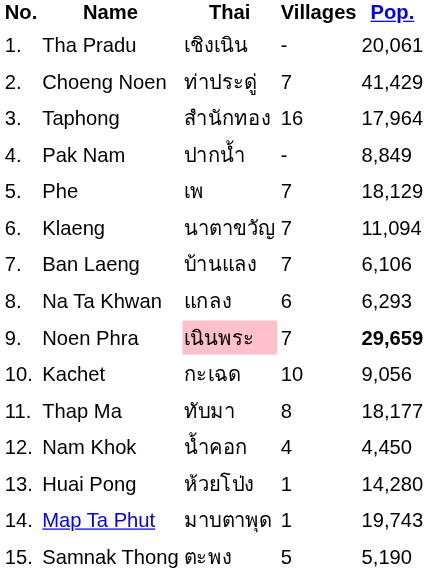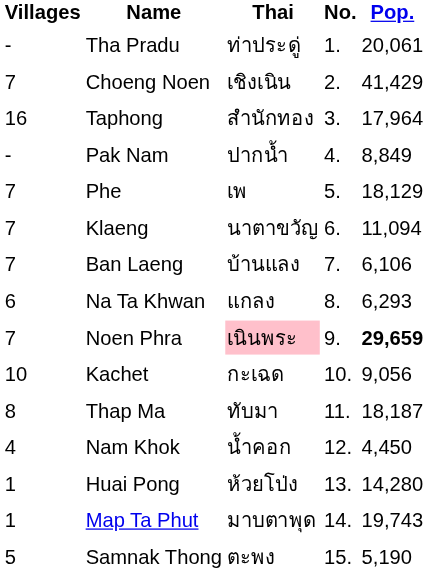 <table>
 <tr>
-<th>No.</th>
+<th>Villages</th>
 <th>Name</th>
 <th>Thai</th>
-<th>Villages</th>
+<th>No.</th>
 <th><a href='#'>Pop.</a></th>
 </tr>
 <tr>
+<td>-</td>
+<td>Tha Pradu</td>
+<td>ท่าประดู่</td>
 <td>1.</td>
-<td>Tha Pradu</td>
-<td>เชิงเนิน</td>
-<td>-</td>
 <td>20,061</td>
 </tr>
 <tr>
+<td>7</td>
+<td>Choeng Noen</td>
+<td>เชิงเนิน</td>
 <td>2.</td>
-<td>Choeng Noen</td>
-<td>ท่าประดู่</td>
-<td>7</td>
 <td>41,429</td>
 </tr>
 <tr>
-<td>3.</td>
+<td>16</td>
 <td>Taphong</td>
 <td>สำนักทอง</td>
-<td>16</td>
+<td>3.</td>
 <td>17,964</td>
 </tr>
 <tr>
-<td>4.</td>
+<td>-</td>
 <td>Pak Nam</td>
 <td>ปากน้ำ</td>
-<td>-</td>
+<td>4.</td>
 <td>8,849</td>
 </tr>
 <tr>
-<td>5.</td>
+<td>7</td>
 <td>Phe</td>
 <td>เพ</td>
-<td>7</td>
+<td>5.</td>
 <td>18,129</td>
 </tr>
 <tr>
-<td>6.</td>
+<td>7</td>
 <td>Klaeng</td>
 <td>นาตาขวัญ</td>
-<td>7</td>
+<td>6.</td>
 <td>11,094</td>
 </tr>
 <tr>
-<td>7.</td>
+<td>7</td>
 <td>Ban Laeng</td>
 <td>บ้านแลง</td>
-<td>7</td>
+<td>7.</td>
 <td>6,106</td>
 </tr>
 <tr>
-<td>8.</td>
+<td>6</td>
 <td>Na Ta Khwan</td>
 <td>แกลง</td>
-<td>6</td>
+<td>8.</td>
 <td>6,293</td>
 </tr>
 <tr>
-<td>9.</td>
+<td>7</td>
 <td>Noen Phra</td>
 <td style="background: pink;">เนินพระ</td>
-<td>7</td>
+<td>9.</td>
 <td><strong>29,659</strong></td>
 </tr>
 <tr>
-<td>10.</td>
+<td>10</td>
 <td>Kachet</td>
 <td>กะเฉด</td>
-<td>10</td>
+<td>10.</td>
 <td>9,056</td>
 </tr>
 <tr>
-<td>11.</td>
+<td>8</td>
 <td>Thap Ma</td>
 <td>ทับมา</td>
-<td>8</td>
-<td>18,177</td>
+<td>11.</td>
+<td>18,187</td>
 </tr>
 <tr>
-<td>12.</td>
+<td>4</td>
 <td>Nam Khok</td>
 <td>น้ำคอก</td>
-<td>4</td>
+<td>12.</td>
 <td>4,450</td>
 </tr>
 <tr>
-<td>13.</td>
+<td>1</td>
 <td>Huai Pong</td>
 <td>ห้วยโป่ง</td>
-<td>1</td>
+<td>13.</td>
 <td>14,280</td>
 </tr>
 <tr>
-<td>14.</td>
+<td>1</td>
 <td><a href='#'>Map Ta Phut</a></td>
 <td>มาบตาพุด</td>
-<td>1</td>
+<td>14.</td>
 <td>19,743</td>
 </tr>
 <tr>
-<td>15.</td>
+<td>5</td>
 <td>Samnak Thong</td>
 <td>ตะพง</td>
-<td>5</td>
+<td>15.</td>
 <td>5,190</td>
 </tr>
 </table>
